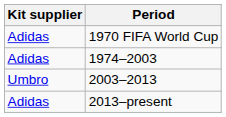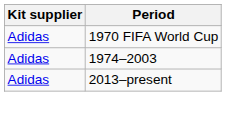 <table class="wikitable">
 <tr>
 <th>Kit supplier</th>
 <th>Period</th>
 </tr>
 <tr>
 <td> <a href='#'>Adidas</a></td>
 <td>1970 FIFA World Cup</td>
 </tr>
 <tr>
 <td> <a href='#'>Adidas</a></td>
 <td>1974–2003</td>
 </tr>
 <tr>
-<td> <a href='#'>Umbro</a></td>
-<td>2003–2013</td>
-</tr>
-<tr>
 <td> <a href='#'>Adidas</a></td>
 <td>2013–present</td>
 </tr>
 </table>
